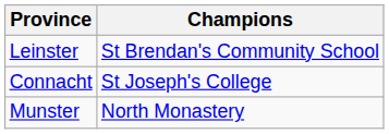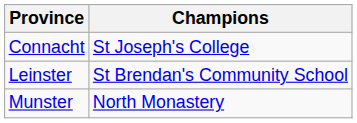 <table class="wikitable">
 <tr>
 <th>Province</th>
 <th>Champions</th>
 </tr>
 <tr>
+<td><a href='#'>Connacht</a></td>
+<td><a href='#'>St Joseph's College</a></td>
+</tr>
+<tr>
 <td><a href='#'>Leinster</a></td>
 <td><a href='#'>St Brendan's Community School</a></td>
-</tr>
-<tr>
-<td><a href='#'>Connacht</a></td>
-<td><a href='#'>St Joseph's College</a></td>
 </tr>
 <tr>
 <td><a href='#'>Munster</a></td>
 <td><a href='#'>North Monastery</a></td>
 </tr>
 </table>
